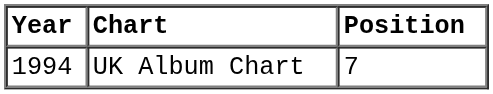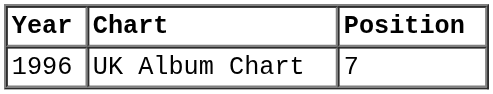 <table border=1 cellspacing=0 cellpadding=2 width="250px">
 <tr>
 <th align="left">Year</th>
 <th align="left">Chart</th>
 <th align="left">Position</th>
 </tr>
 <tr>
-<td align="left">1994</td>
+<td align="left">1996</td>
 <td align="left">UK Album Chart</td>
 <td align="left">7</td>
 </tr>
 <tr>
 </tr>
 </table>
